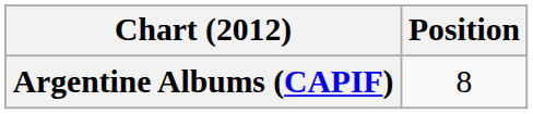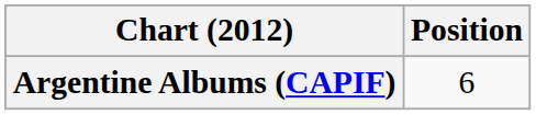 <table class="wikitable sortable plainrowheaders" style="text-align:center">
 <tr>
 <th scope="col">Chart (2012)</th>
 <th scope="col">Position</th>
 </tr>
 <tr>
 <th scope="row">Argentine Albums (<a href='#'>CAPIF</a>)</th>
-<td>8</td>
+<td>6</td>
 </tr>
 </table>
